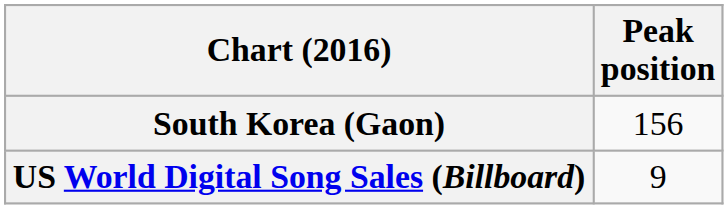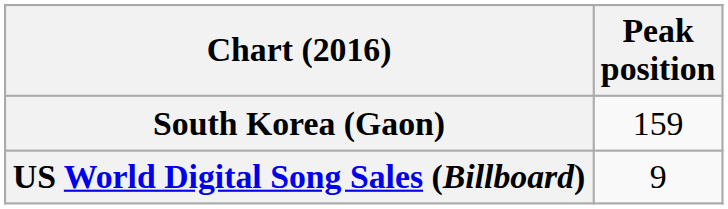 <table class="wikitable sortable plainrowheaders" style="text-align:center">
 <tr>
 <th scope="col">Chart (2016)</th>
 <th scope="col">Peak<br>position</th>
 </tr>
 <tr>
 <th scope="row">South Korea (Gaon)</th>
-<td>156</td>
+<td>159</td>
 </tr>
 <tr>
 <th scope="row">US <a href='#'>World Digital Song Sales</a> (<em>Billboard</em>)</th>
 <td>9</td>
 </tr>
 </table>
